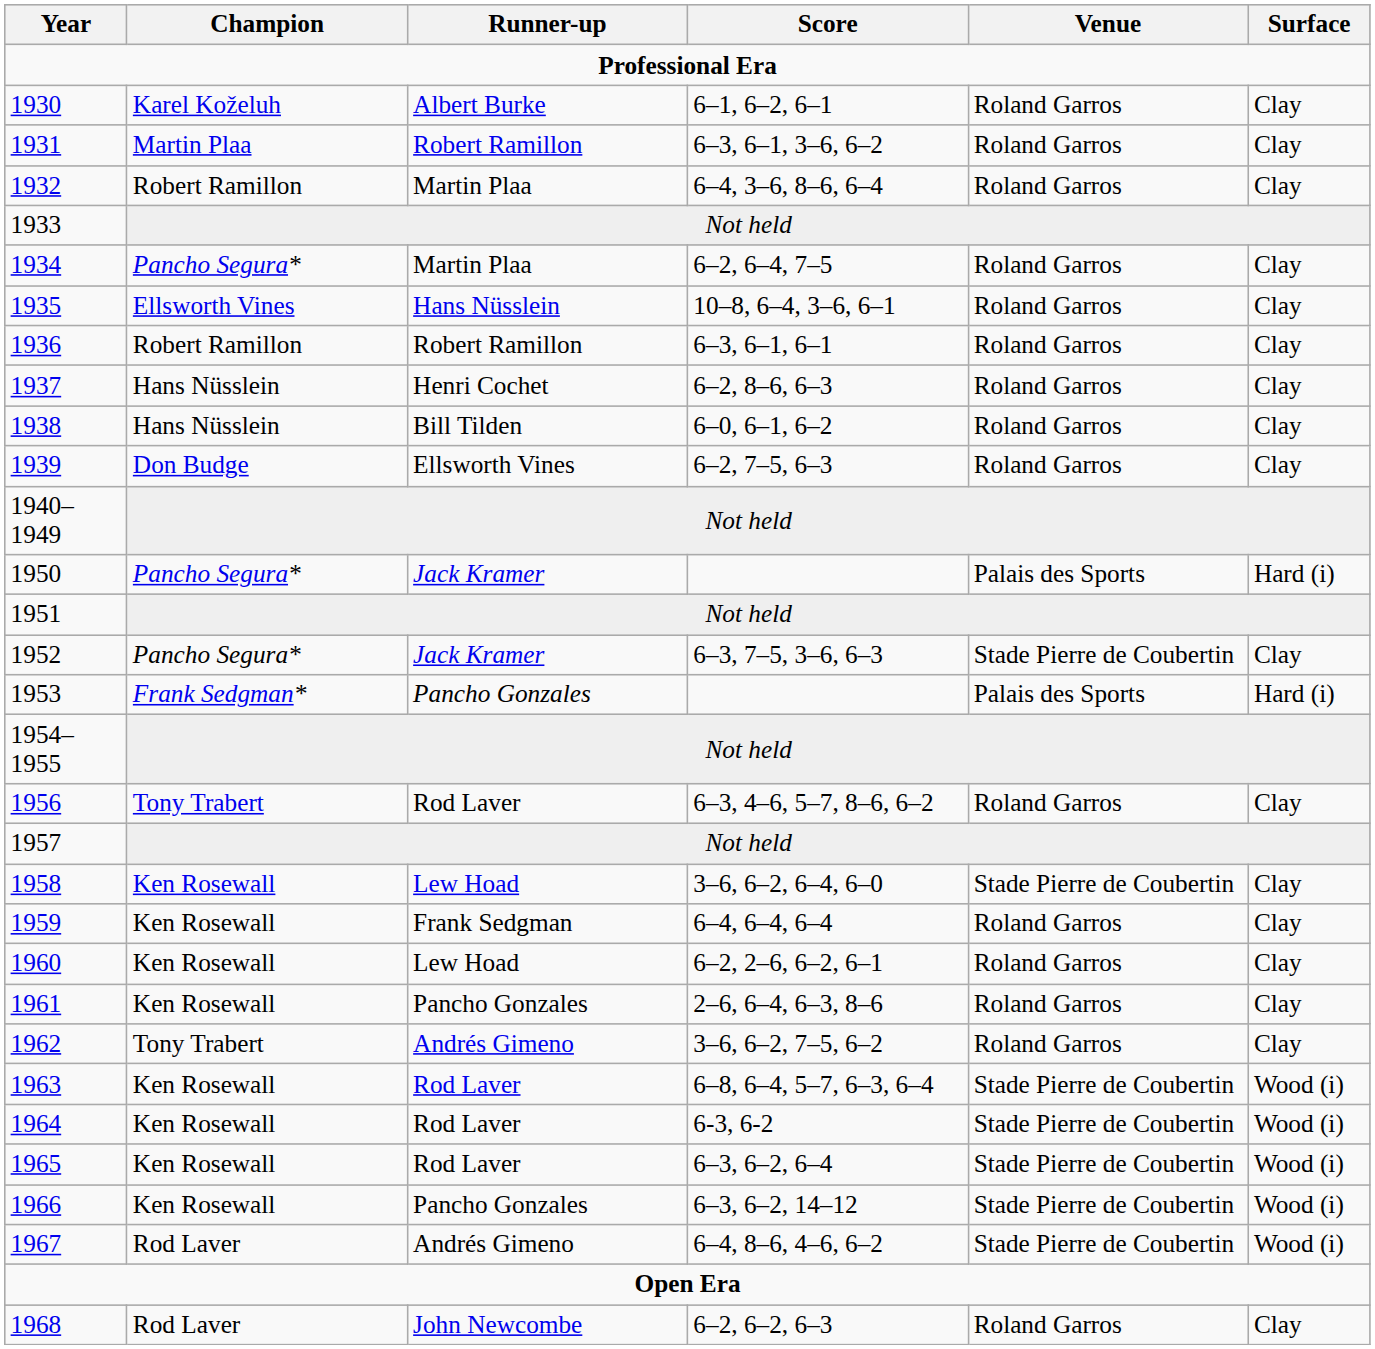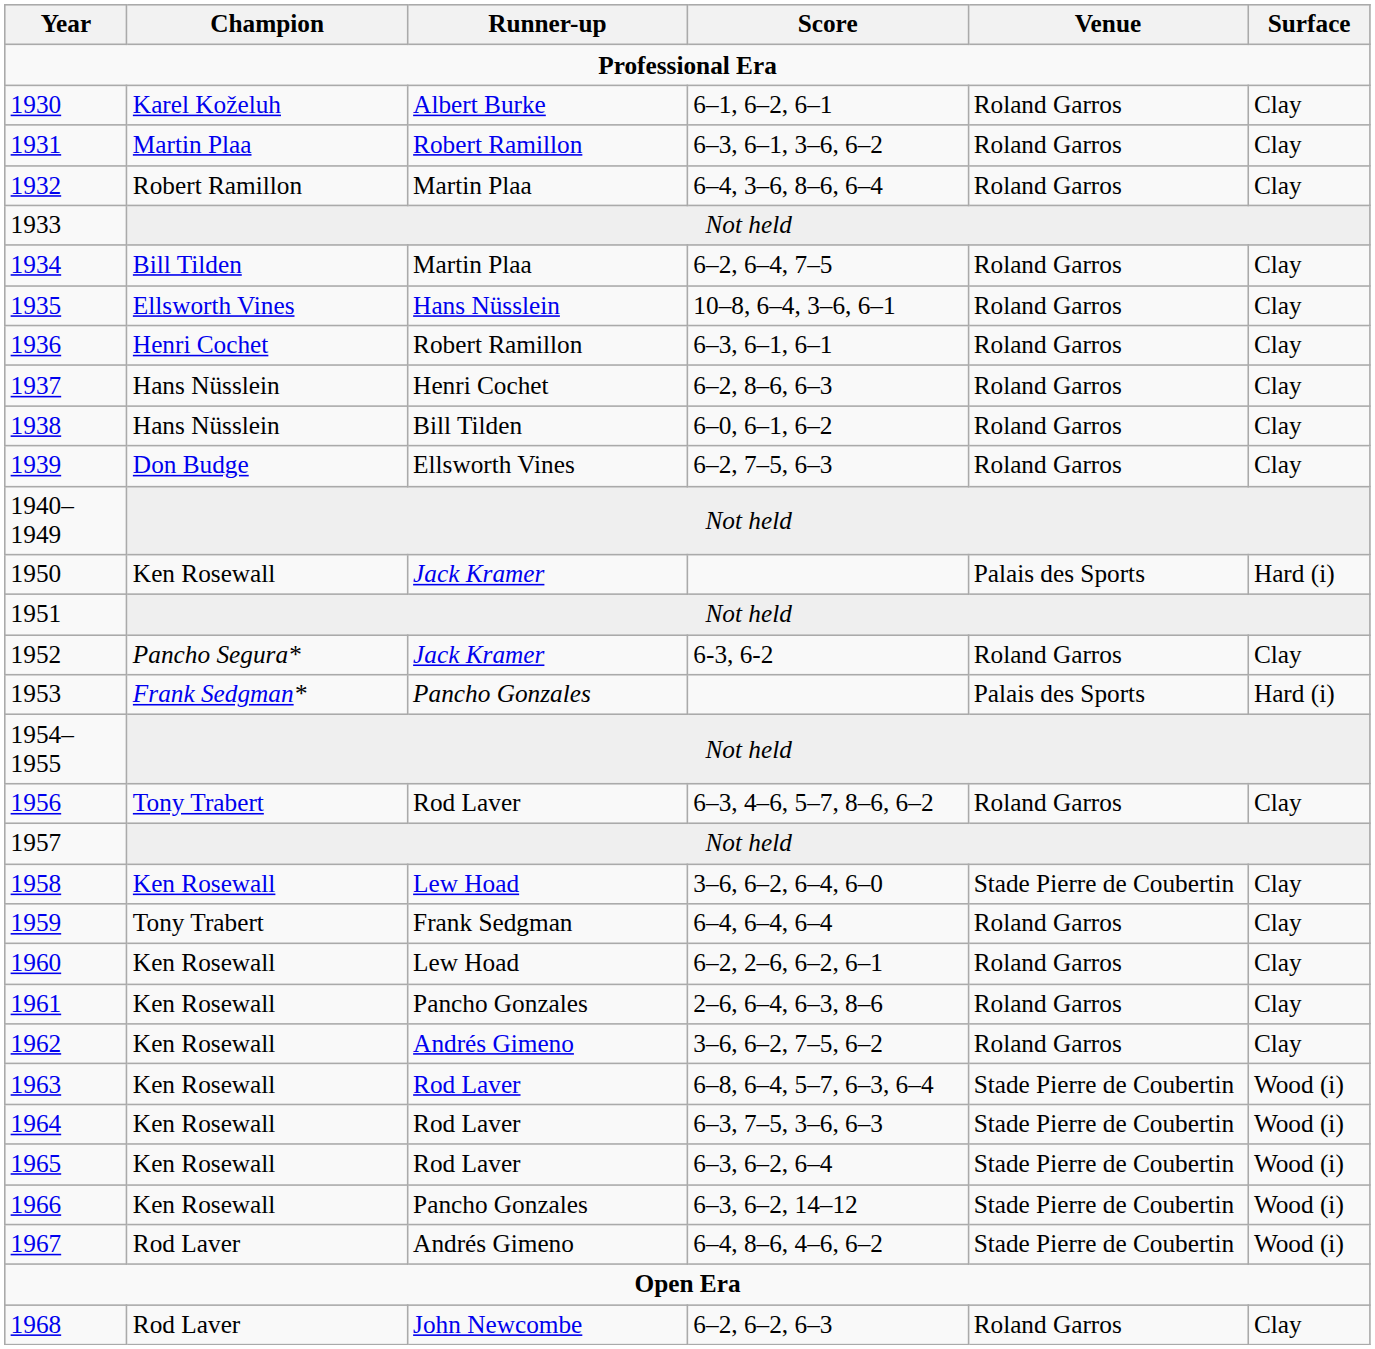 <table class="wikitable">
 <tr>
 <th style="width:70px">Year</th>
 <th style="width:170px">Champion</th>
 <th style="width:170px">Runner-up</th>
 <th style="width:170px" class="unsortable">Score</th>
 <th style="width:170px">Venue</th>
 <th style="width:70px">Surface</th>
 </tr>
 <tr>
 <td colspan=6 align="center"><strong>Professional Era</strong></td>
 </tr>
 <tr>
 <td><a href='#'>1930</a></td>
 <td> <a href='#'>Karel Koželuh</a></td>
 <td> <a href='#'>Albert Burke</a></td>
 <td>6–1, 6–2, 6–1 </td>
 <td>Roland Garros</td>
 <td>Clay</td>
 </tr>
 <tr>
 <td><a href='#'>1931</a></td>
 <td> <a href='#'>Martin Plaa</a></td>
 <td> <a href='#'>Robert Ramillon</a></td>
 <td>6–3, 6–1, 3–6, 6–2 </td>
 <td>Roland Garros</td>
 <td>Clay</td>
 </tr>
 <tr>
 <td><a href='#'>1932</a></td>
 <td> Robert Ramillon</td>
 <td> Martin Plaa</td>
 <td>6–4, 3–6, 8–6, 6–4 </td>
 <td>Roland Garros</td>
 <td>Clay</td>
 </tr>
 <tr>
 <td>1933</td>
 <td colspan=5 align=center style="background:#efefef"><em>Not held</em></td>
 </tr>
 <tr>
 <td><a href='#'>1934</a></td>
-<td><em> <a href='#'>Pancho Segura</a>*</em></td>
+<td> <a href='#'>Bill Tilden</a></td>
 <td> Martin Plaa</td>
 <td>6–2, 6–4, 7–5 </td>
 <td>Roland Garros</td>
 <td>Clay</td>
 </tr>
 <tr>
 <td><a href='#'>1935</a></td>
 <td> <a href='#'>Ellsworth Vines</a></td>
 <td> <a href='#'>Hans Nüsslein</a></td>
 <td>10–8, 6–4, 3–6, 6–1 </td>
 <td>Roland Garros</td>
 <td>Clay</td>
 </tr>
 <tr>
 <td><a href='#'>1936</a></td>
-<td> Robert Ramillon</td>
+<td> <a href='#'>Henri Cochet</a></td>
 <td> Robert Ramillon</td>
 <td>6–3, 6–1, 6–1 </td>
 <td>Roland Garros</td>
 <td>Clay</td>
 </tr>
 <tr>
 <td><a href='#'>1937</a></td>
 <td> Hans Nüsslein</td>
 <td> Henri Cochet</td>
 <td>6–2, 8–6, 6–3 </td>
 <td>Roland Garros</td>
 <td>Clay</td>
 </tr>
 <tr>
 <td><a href='#'>1938</a></td>
 <td> Hans Nüsslein</td>
 <td> Bill Tilden</td>
 <td>6–0, 6–1, 6–2 </td>
 <td>Roland Garros</td>
 <td>Clay</td>
 </tr>
 <tr>
 <td><a href='#'>1939</a></td>
 <td> <a href='#'>Don Budge</a></td>
 <td> Ellsworth Vines</td>
 <td>6–2, 7–5, 6–3 </td>
 <td>Roland Garros</td>
 <td>Clay</td>
 </tr>
 <tr>
 <td>1940–1949</td>
 <td colspan=5 align=center style="background:#efefef"><em>Not held</em></td>
 </tr>
 <tr>
 <td>1950</td>
-<td><em> <a href='#'>Pancho Segura</a>*</em></td>
+<td> Ken Rosewall</td>
 <td><em> <a href='#'>Jack Kramer</a></em></td>
 <td></td>
 <td>Palais des Sports</td>
 <td>Hard (i)</td>
 </tr>
 <tr>
 <td>1951</td>
 <td colspan=5 align=center style="background:#efefef"><em>Not held</em></td>
 </tr>
 <tr>
 <td>1952</td>
 <td><em> Pancho Segura*</em></td>
 <td><em> <a href='#'>Jack Kramer</a></em></td>
-<td>6–3, 7–5, 3–6, 6–3 </td>
-<td>Stade Pierre de Coubertin</td>
+<td>6-3, 6-2</td>
+<td>Roland Garros</td>
 <td>Clay</td>
 </tr>
 <tr>
 <td>1953</td>
 <td><em> <a href='#'>Frank Sedgman</a>*</em></td>
 <td><em> Pancho Gonzales</em></td>
 <td></td>
 <td>Palais des Sports</td>
 <td>Hard (i)</td>
 </tr>
 <tr>
 <td>1954–1955</td>
 <td colspan=5 align=center style="background:#efefef"><em>Not held</em></td>
 </tr>
 <tr>
 <td><a href='#'>1956</a></td>
 <td> <a href='#'>Tony Trabert</a></td>
 <td> Rod Laver</td>
 <td>6–3, 4–6, 5–7, 8–6, 6–2 </td>
 <td>Roland Garros</td>
 <td>Clay</td>
 </tr>
 <tr>
 <td>1957</td>
 <td colspan=5 align=center style="background:#efefef"><em>Not held</em></td>
 </tr>
 <tr>
 <td><a href='#'>1958</a></td>
 <td> <a href='#'>Ken Rosewall</a></td>
 <td> <a href='#'>Lew Hoad</a></td>
 <td>3–6, 6–2, 6–4, 6–0 </td>
 <td>Stade Pierre de Coubertin</td>
 <td>Clay</td>
 </tr>
 <tr>
 <td><a href='#'>1959</a></td>
-<td> Ken Rosewall</td>
+<td> Tony Trabert</td>
 <td> Frank Sedgman</td>
 <td>6–4, 6–4, 6–4 </td>
 <td>Roland Garros</td>
 <td>Clay</td>
 </tr>
 <tr>
 <td><a href='#'>1960</a></td>
 <td> Ken Rosewall</td>
 <td> Lew Hoad</td>
 <td>6–2, 2–6, 6–2, 6–1 </td>
 <td>Roland Garros</td>
 <td>Clay</td>
 </tr>
 <tr>
 <td><a href='#'>1961</a></td>
 <td> Ken Rosewall</td>
 <td> Pancho Gonzales</td>
 <td>2–6, 6–4, 6–3, 8–6 </td>
 <td>Roland Garros</td>
 <td>Clay</td>
 </tr>
 <tr>
 <td><a href='#'>1962</a></td>
-<td> Tony Trabert</td>
+<td> Ken Rosewall</td>
 <td> <a href='#'>Andrés Gimeno</a></td>
 <td>3–6, 6–2, 7–5, 6–2 </td>
 <td>Roland Garros</td>
 <td>Clay</td>
 </tr>
 <tr>
 <td><a href='#'>1963</a></td>
 <td> Ken Rosewall</td>
 <td> <a href='#'>Rod Laver</a></td>
 <td>6–8, 6–4, 5–7, 6–3, 6–4 </td>
 <td>Stade Pierre de Coubertin</td>
 <td>Wood (i)</td>
 </tr>
 <tr>
 <td><a href='#'>1964</a></td>
 <td> Ken Rosewall</td>
 <td> Rod Laver</td>
-<td>6-3, 6-2</td>
+<td>6–3, 7–5, 3–6, 6–3 </td>
 <td>Stade Pierre de Coubertin</td>
 <td>Wood (i)</td>
 </tr>
 <tr>
 <td><a href='#'>1965</a></td>
 <td> Ken Rosewall</td>
 <td> Rod Laver</td>
 <td>6–3, 6–2, 6–4 </td>
 <td>Stade Pierre de Coubertin</td>
 <td>Wood (i)</td>
 </tr>
 <tr>
 <td><a href='#'>1966</a></td>
 <td> Ken Rosewall</td>
 <td> Pancho Gonzales</td>
 <td>6–3, 6–2, 14–12 </td>
 <td>Stade Pierre de Coubertin</td>
 <td>Wood (i)</td>
 </tr>
 <tr>
 <td><a href='#'>1967</a></td>
 <td> Rod Laver</td>
 <td> Andrés Gimeno</td>
 <td>6–4, 8–6, 4–6, 6–2 </td>
 <td>Stade Pierre de Coubertin</td>
 <td>Wood (i)</td>
 </tr>
 <tr>
 <td colspan=6 align="center"><strong>Open Era</strong></td>
 </tr>
 <tr>
 <td><a href='#'>1968</a></td>
 <td> Rod Laver</td>
 <td> <a href='#'>John Newcombe</a></td>
 <td>6–2, 6–2, 6–3</td>
 <td>Roland Garros</td>
 <td>Clay</td>
 </tr>
 </table>
